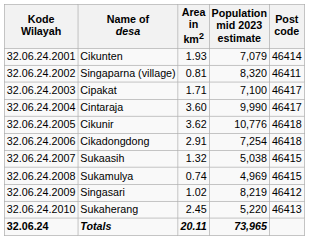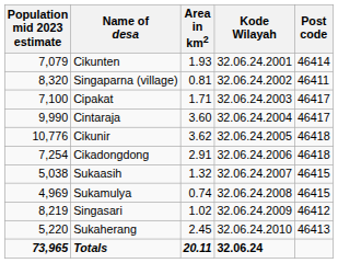 <table class="wikitable">
 <tr>
-<th>Kode <br>Wilayah</th>
+<th>Population<br>mid 2023<br>estimate</th>
 <th>Name of <br><em>desa</em></th>
 <th>Area <br>in <br>km<sup>2</sup></th>
-<th>Population<br>mid 2023<br>estimate</th>
+<th>Kode <br>Wilayah</th>
 <th>Post<br>code</th>
 </tr>
 <tr>
-<td>32.06.24.2001</td>
+<td align="right">7,079</td>
 <td>Cikunten</td>
 <td align="right">1.93</td>
-<td align="right">7,079</td>
+<td>32.06.24.2001</td>
 <td>46414</td>
 </tr>
 <tr>
-<td>32.06.24.2002</td>
+<td align="right">8,320</td>
 <td>Singaparna (village)</td>
 <td align="right">0.81</td>
-<td align="right">8,320</td>
+<td>32.06.24.2002</td>
 <td>46411</td>
 </tr>
 <tr>
-<td>32.06.24.2003</td>
+<td align="right">7,100</td>
 <td>Cipakat</td>
 <td align="right">1.71</td>
-<td align="right">7,100</td>
+<td>32.06.24.2003</td>
 <td>46417</td>
 </tr>
 <tr>
-<td>32.06.24.2004</td>
+<td align="right">9,990</td>
 <td>Cintaraja</td>
 <td align="right">3.60</td>
-<td align="right">9,990</td>
+<td>32.06.24.2004</td>
 <td>46417</td>
 </tr>
 <tr>
-<td>32.06.24.2005</td>
+<td align="right">10,776</td>
 <td>Cikunir</td>
 <td align="right">3.62</td>
-<td align="right">10,776</td>
+<td>32.06.24.2005</td>
 <td>46418</td>
 </tr>
 <tr>
-<td>32.06.24.2006</td>
+<td align="right">7,254</td>
 <td>Cikadongdong</td>
 <td align="right">2.91</td>
-<td align="right">7,254</td>
+<td>32.06.24.2006</td>
 <td>46418</td>
 </tr>
 <tr>
-<td>32.06.24.2007</td>
+<td align="right">5,038</td>
 <td>Sukaasih</td>
 <td align="right">1.32</td>
-<td align="right">5,038</td>
+<td>32.06.24.2007</td>
 <td>46415</td>
 </tr>
 <tr>
-<td>32.06.24.2008</td>
+<td align="right">4,969</td>
 <td>Sukamulya</td>
 <td align="right">0.74</td>
-<td align="right">4,969</td>
+<td>32.06.24.2008</td>
 <td>46415</td>
 </tr>
 <tr>
-<td>32.06.24.2009</td>
+<td align="right">8,219</td>
 <td>Singasari</td>
 <td align="right">1.02</td>
-<td align="right">8,219</td>
+<td>32.06.24.2009</td>
 <td>46412</td>
 </tr>
 <tr>
-<td>32.06.24.2010</td>
+<td align="right">5,220</td>
 <td>Sukaherang</td>
 <td align="right">2.45</td>
-<td align="right">5,220</td>
+<td>32.06.24.2010</td>
 <td>46413</td>
 </tr>
 <tr>
-<td><strong>32.06.24</strong></td>
+<td align="right"><strong><em>73,965</em></strong></td>
 <td><strong><em>Totals</em></strong></td>
 <td align="right"><strong><em>20.11</em></strong></td>
-<td align="right"><strong><em>73,965</em></strong></td>
+<td><strong>32.06.24</strong></td>
 <td></td>
 </tr>
 </table>
